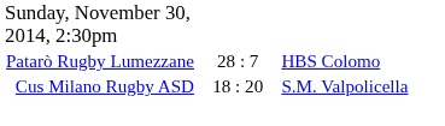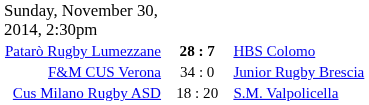 <table style="width:70%;" cellspacing="1">
 <tr>
 <th width=35%></th>
 <th width=15%></th>
 <th></th>
 </tr>
 <tr>
 <td>Sunday, November 30, 2014, 2:30pm</td>
 </tr>
 <tr style=font-size:90%>
 <td align=right><a href='#'>Patarò Rugby Lumezzane</a></td>
-<td align=center>28 : 7</td>
+<td align=center><strong>28 : 7</strong></td>
 <td><a href='#'>HBS Colomo</a></td>
+</tr>
+<tr style=font-size:90%>
+<td align=right><a href='#'>F&M CUS Verona</a></td>
+<td align=center>34 : 0</td>
+<td><a href='#'>Junior Rugby Brescia</a></td>
 </tr>
 <tr style=font-size:90%>
 <td align=right><a href='#'>Cus Milano Rugby ASD</a></td>
 <td align=center>18 : 20</td>
 <td><a href='#'>S.M. Valpolicella</a></td>
 </tr>
 </table>
